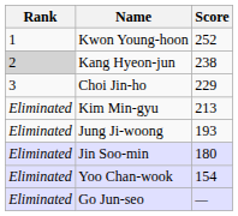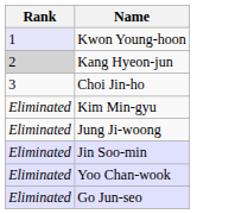 <table class="wikitable mw-collapsible">
 <tr>
 <th>Rank</th>
 <th>Name</th>
-<th>Score</th>
 </tr>
 <tr>
-<td>1</td>
+<td style="background: lavender;">1</td>
 <td>Kwon Young-hoon</td>
-<td>252</td>
 </tr>
 <tr>
 <td style="background: lightgrey;">2</td>
 <td>Kang Hyeon-jun</td>
-<td>238</td>
 </tr>
 <tr>
 <td>3</td>
 <td>Choi Jin-ho</td>
-<td>229</td>
 </tr>
 <tr>
 <td><em>Eliminated</em></td>
 <td>Kim Min-gyu</td>
-<td>213</td>
 </tr>
 <tr>
 <td><em>Eliminated</em></td>
 <td>Jung Ji-woong</td>
-<td>193</td>
 </tr>
 <tr>
 <td style="background:#E0E0FF"><em>Eliminated</em></td>
 <td style="background:#E0E0FF">Jin Soo-min</td>
-<td style="background:#E0E0FF">180</td>
 </tr>
 <tr>
 <td style="background:#E0E0FF"><em>Eliminated</em></td>
 <td style="background:#E0E0FF">Yoo Chan-wook</td>
-<td style="background:#E0E0FF">154</td>
 </tr>
 <tr>
 <td style="background:#E0E0FF"><em>Eliminated</em></td>
 <td style="background:#E0E0FF">Go Jun-seo</td>
-<td style="background:#E0E0FF"><em>—</em></td>
 </tr>
 </table>
